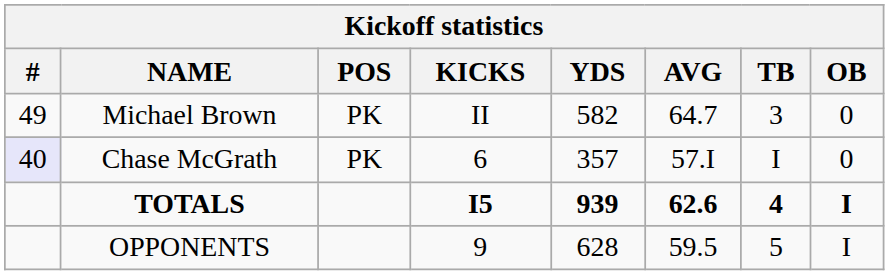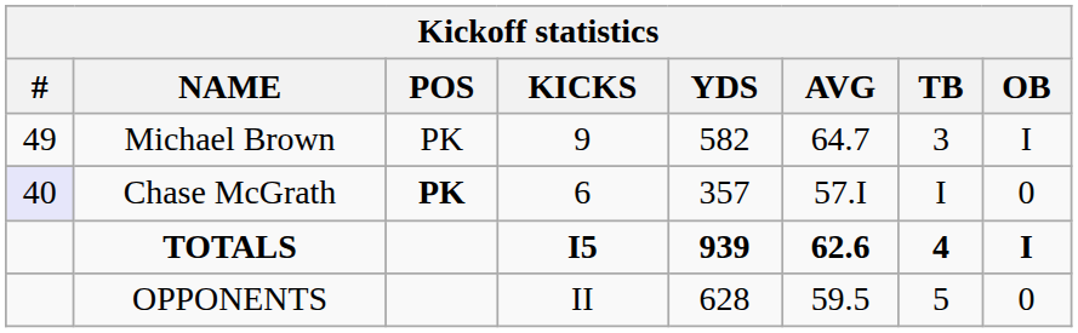 <table style="width:40%; text-align:center;" class="wikitable collapsible collapsed">
 <tr>
 <th colspan="8">Kickoff statistics</th>
 </tr>
 <tr>
 <th>#</th>
 <th>NAME</th>
 <th>POS</th>
 <th>KICKS</th>
 <th>YDS</th>
 <th>AVG</th>
 <th>TB</th>
 <th>OB</th>
 </tr>
 <tr>
 <td>49</td>
 <td>Michael Brown</td>
 <td>PK</td>
-<td>II</td>
+<td>9</td>
 <td>582</td>
 <td>64.7</td>
 <td>3</td>
-<td>0</td>
+<td>I</td>
 </tr>
 <tr>
 <td style="background: lavender;">40</td>
 <td>Chase McGrath</td>
-<td>PK</td>
+<td><strong>PK</strong></td>
 <td>6</td>
 <td>357</td>
 <td>57.I</td>
 <td>I</td>
 <td>0</td>
 </tr>
 <tr>
 <td></td>
 <td><strong>TOTALS</strong></td>
 <td></td>
 <td><strong>I5</strong></td>
 <td><strong>939</strong></td>
 <td><strong>62.6</strong></td>
 <td><strong>4</strong></td>
 <td><strong>I</strong></td>
 </tr>
 <tr>
 <td></td>
 <td>OPPONENTS</td>
 <td></td>
-<td>9</td>
+<td>II</td>
 <td>628</td>
 <td>59.5</td>
 <td>5</td>
-<td>I</td>
+<td>0</td>
 </tr>
 </table>
